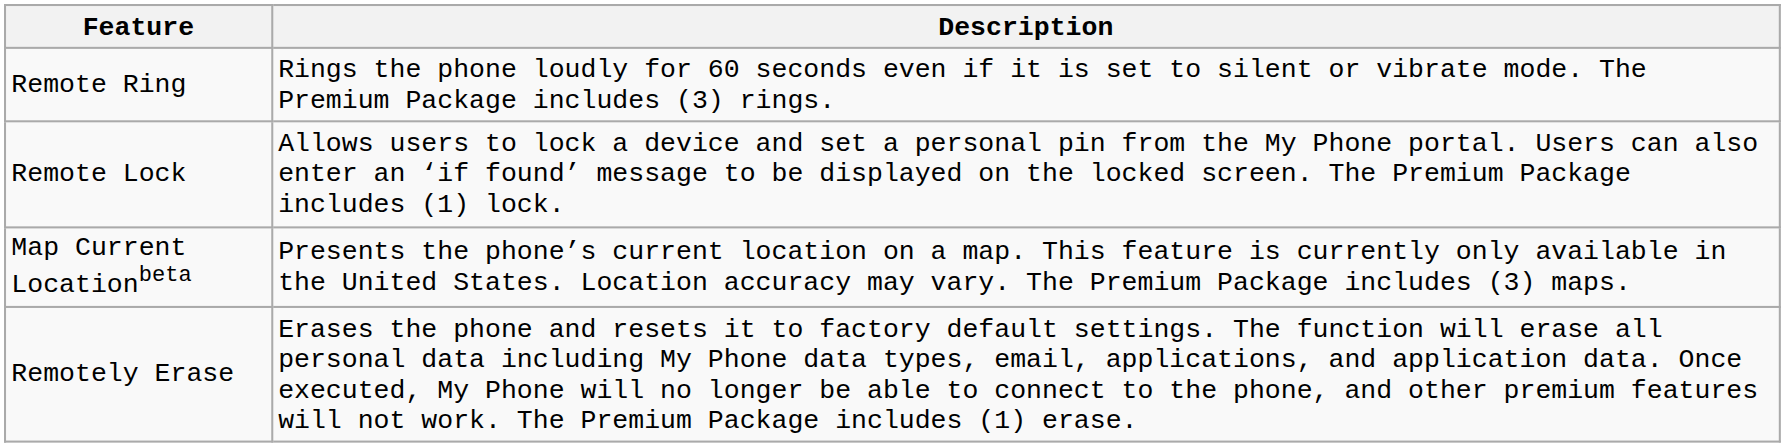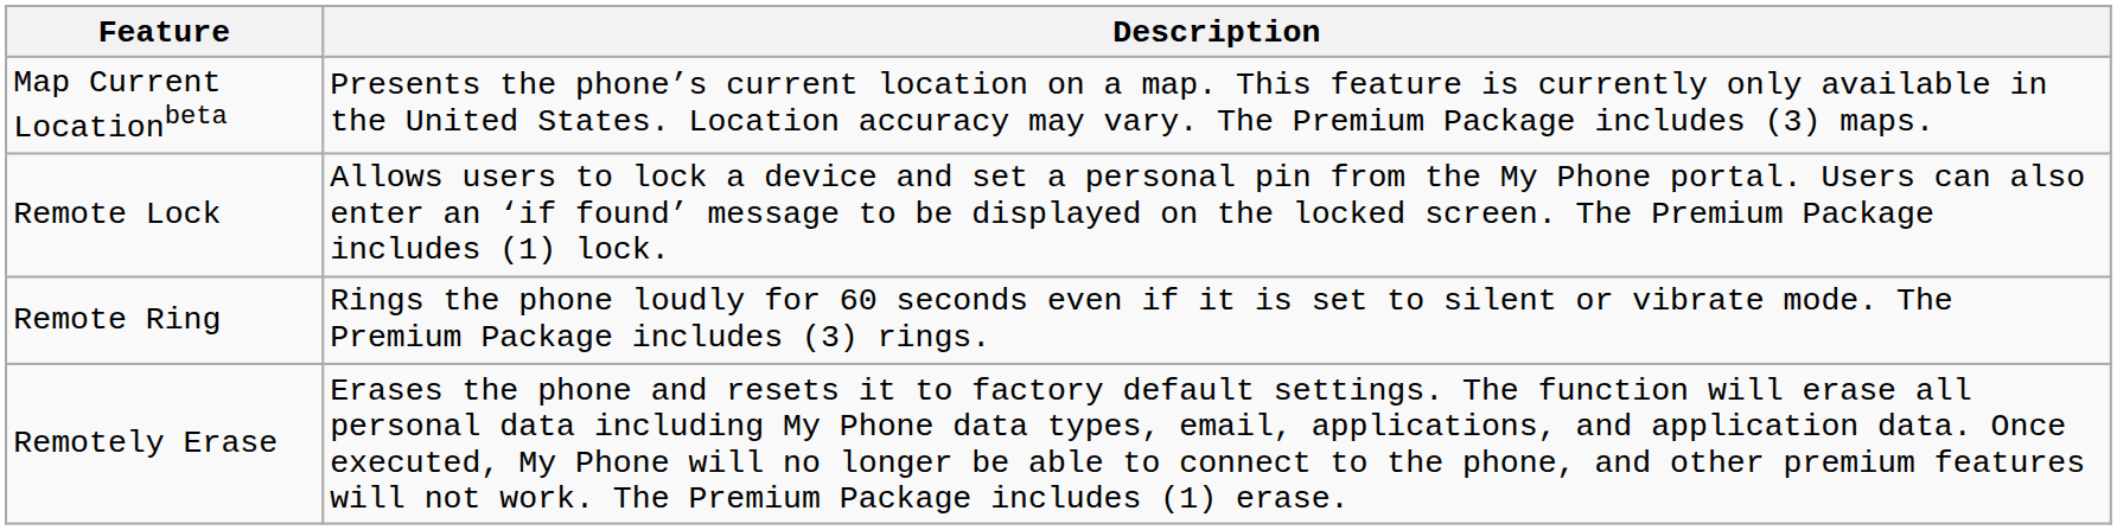 <table class="wikitable" style="height:200px">
 <tr>
 <th width="180">Feature</th>
 <th width="1700">Description</th>
 </tr>
 <tr>
-<td>Remote Ring</td>
-<td>Rings the phone loudly for 60 seconds even if it is set to silent or vibrate mode. The Premium Package includes (3) rings.</td>
+<td>Map Current Location<sup>beta</sup></td>
+<td>Presents the phone’s current location on a map. This feature is currently only available in the United States. Location accuracy may vary. The Premium Package includes (3) maps.</td>
 </tr>
 <tr>
 <td>Remote Lock</td>
 <td>Allows users to lock a device and set a personal pin from the My Phone portal. Users can also enter an ‘if found’ message to be displayed on the locked screen. The Premium Package includes (1) lock.</td>
 </tr>
 <tr>
-<td>Map Current Location<sup>beta</sup></td>
-<td>Presents the phone’s current location on a map. This feature is currently only available in the United States. Location accuracy may vary. The Premium Package includes (3) maps.</td>
+<td>Remote Ring</td>
+<td>Rings the phone loudly for 60 seconds even if it is set to silent or vibrate mode. The Premium Package includes (3) rings.</td>
 </tr>
 <tr>
 <td>Remotely Erase</td>
 <td>Erases the phone and resets it to factory default settings. The function will erase all personal data including My Phone data types, email, applications, and application data. Once executed, My Phone will no longer be able to connect to the phone, and other premium features will not work. The Premium Package includes (1) erase.</td>
 </tr>
 </table>
